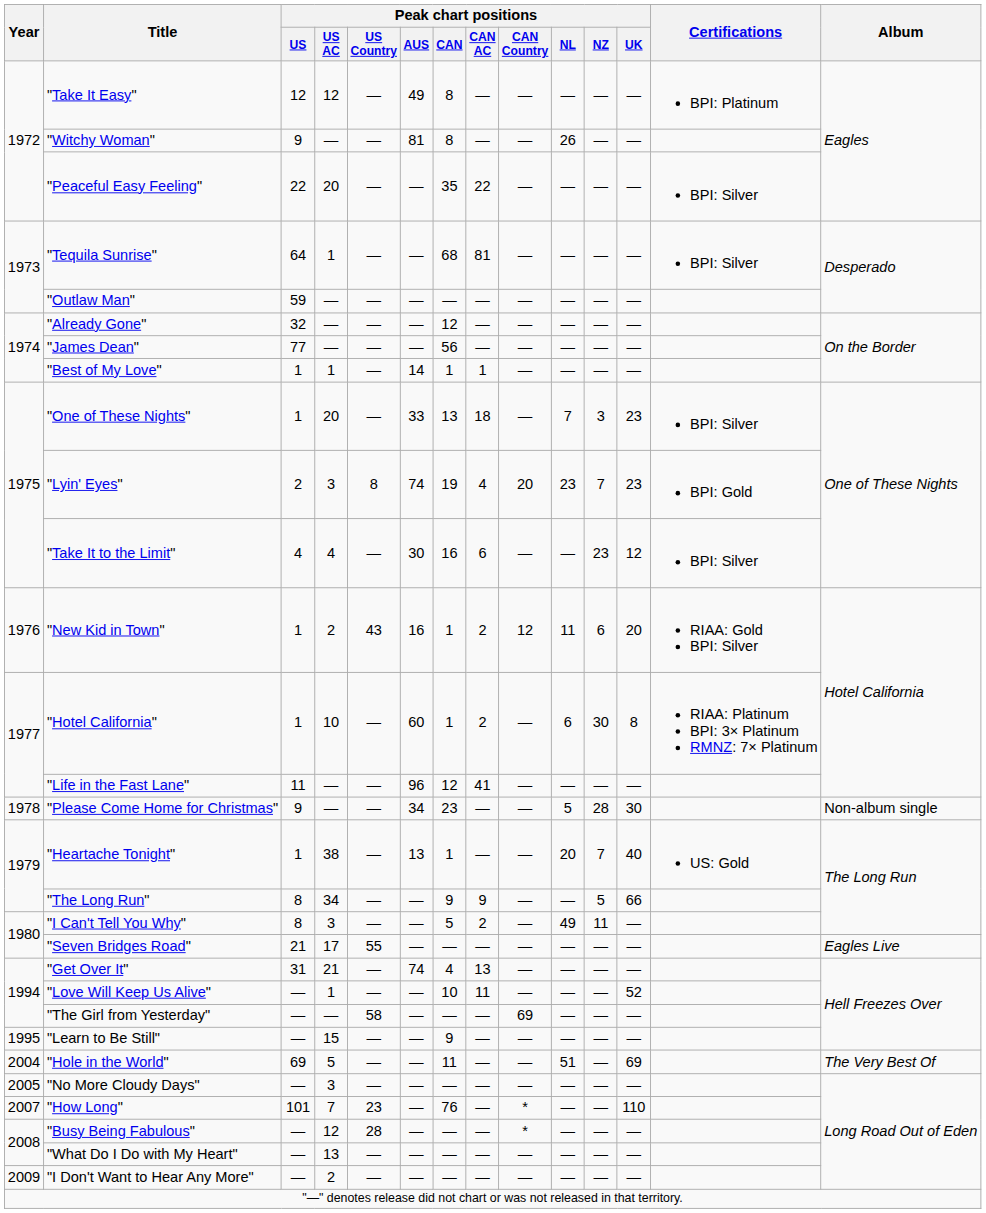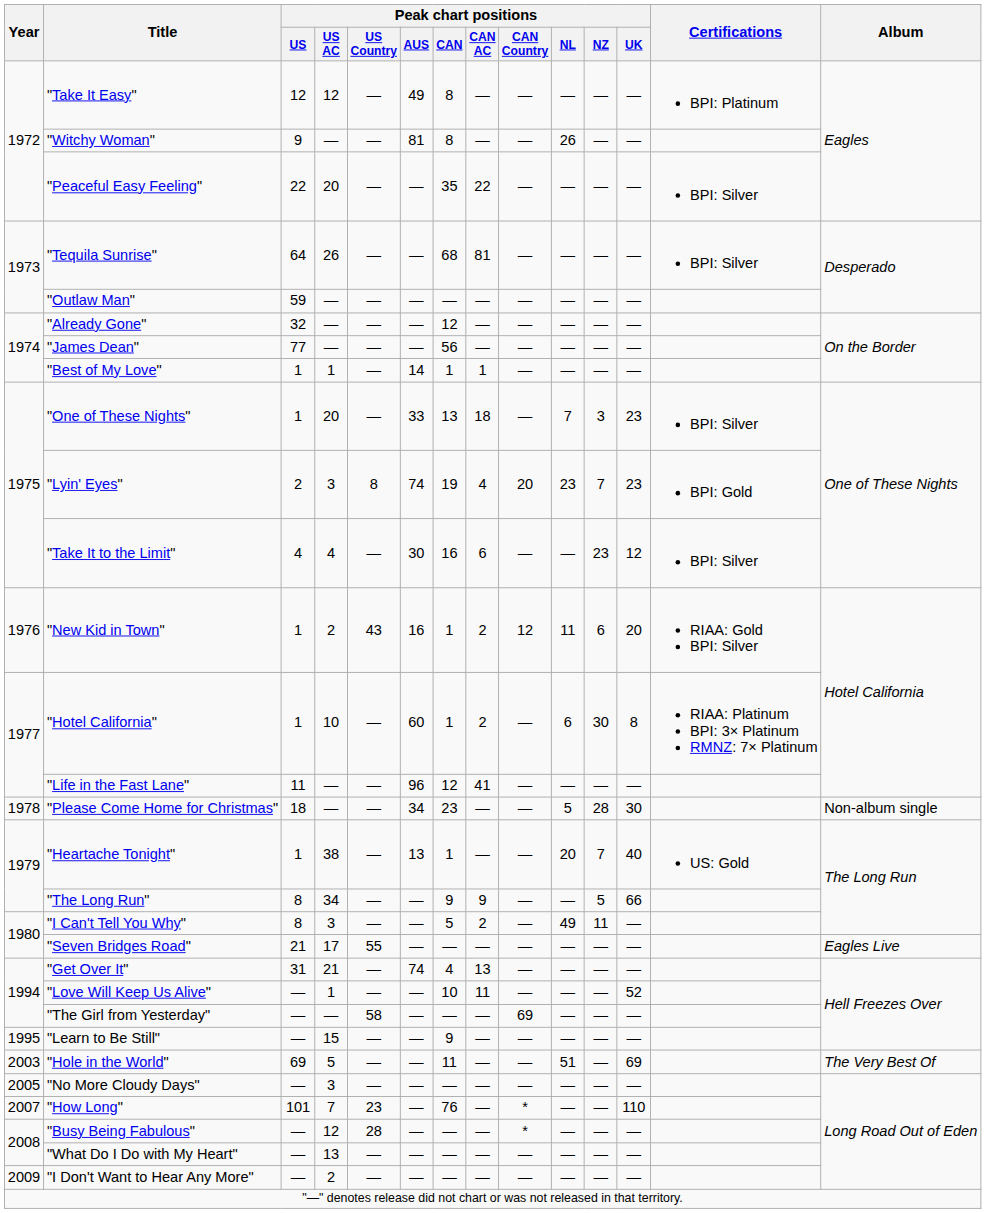 <table class="wikitable" style="text-align:center;">
 <tr>
 <th rowspan="2">Year</th>
 <th rowspan="2">Title</th>
 <th colspan="10">Peak chart positions</th>
 <th rowspan="2"><a href='#'>Certifications</a></th>
 <th rowspan="2">Album</th>
 </tr>
 <tr style="font-size:smaller;">
 <th width="30"><a href='#'>US</a><br></th>
 <th width="30"><a href='#'>US<br>AC</a><br></th>
 <th width="30"><a href='#'>US<br>Country</a><br></th>
 <th width="30"><a href='#'>AUS</a></th>
 <th width="30"><a href='#'>CAN</a><br></th>
 <th width="30"><a href='#'>CAN AC</a><br></th>
 <th width="30"><a href='#'>CAN Country</a><br></th>
 <th width="30"><a href='#'>NL</a><br></th>
 <th width="30"><a href='#'>NZ</a><br></th>
 <th width="30"><a href='#'>UK</a><br></th>
 </tr>
 <tr>
 <td rowspan="3">1972</td>
 <td align="left">"<a href='#'>Take It Easy</a>"</td>
 <td>12</td>
 <td>12</td>
 <td>—</td>
 <td>49</td>
 <td>8</td>
 <td>—</td>
 <td>—</td>
 <td>—</td>
 <td>—</td>
 <td>—</td>
 <td align="left"><br><ul><li>BPI: Platinum</li></ul></td>
 <td rowspan="3" align="left"><em>Eagles</em></td>
 </tr>
 <tr>
 <td align="left">"<a href='#'>Witchy Woman</a>"</td>
 <td>9</td>
 <td>—</td>
 <td>—</td>
 <td>81</td>
 <td>8</td>
 <td>—</td>
 <td>—</td>
 <td>26</td>
 <td>—</td>
 <td>—</td>
 <td></td>
 </tr>
 <tr>
 <td align="left">"<a href='#'>Peaceful Easy Feeling</a>"</td>
 <td>22</td>
 <td>20</td>
 <td>—</td>
 <td>—</td>
 <td>35</td>
 <td>22</td>
 <td>—</td>
 <td>—</td>
 <td>—</td>
 <td>—</td>
 <td align="left"><br><ul><li>BPI: Silver</li></ul></td>
 </tr>
 <tr>
 <td rowspan="2">1973</td>
 <td align="left">"<a href='#'>Tequila Sunrise</a>"</td>
 <td>64</td>
-<td>1</td>
+<td>26</td>
 <td>—</td>
 <td>—</td>
 <td>68</td>
 <td>81</td>
 <td>—</td>
 <td>—</td>
 <td>—</td>
 <td>—</td>
 <td align="left"><br><ul><li>BPI: Silver</li></ul></td>
 <td rowspan="2" align="left"><em>Desperado</em></td>
 </tr>
 <tr>
 <td align="left">"<a href='#'>Outlaw Man</a>"</td>
 <td>59</td>
 <td>—</td>
 <td>—</td>
 <td>—</td>
 <td>—</td>
 <td>—</td>
 <td>—</td>
 <td>—</td>
 <td>—</td>
 <td>—</td>
 <td></td>
 </tr>
 <tr>
 <td rowspan="3">1974</td>
 <td align="left">"<a href='#'>Already Gone</a>"</td>
 <td>32</td>
 <td>—</td>
 <td>—</td>
 <td>—</td>
 <td>12</td>
 <td>—</td>
 <td>—</td>
 <td>—</td>
 <td>—</td>
 <td>—</td>
 <td></td>
 <td rowspan="3" align="left"><em>On the Border</em></td>
 </tr>
 <tr>
 <td align="left">"<a href='#'>James Dean</a>"</td>
 <td>77</td>
 <td>—</td>
 <td>—</td>
 <td>—</td>
 <td>56</td>
 <td>—</td>
 <td>—</td>
 <td>—</td>
 <td>—</td>
 <td>—</td>
 <td></td>
 </tr>
 <tr>
 <td align="left">"<a href='#'>Best of My Love</a>"</td>
 <td>1</td>
 <td>1</td>
 <td>—</td>
 <td>14</td>
 <td>1</td>
 <td>1</td>
 <td>—</td>
 <td>—</td>
 <td>—</td>
 <td>—</td>
 <td></td>
 </tr>
 <tr>
 <td rowspan="3">1975</td>
 <td align="left">"<a href='#'>One of These Nights</a>"</td>
 <td>1</td>
 <td>20</td>
 <td>—</td>
 <td>33</td>
 <td>13</td>
 <td>18</td>
 <td>—</td>
 <td>7</td>
 <td>3</td>
 <td>23</td>
 <td align="left"><br><ul><li>BPI: Silver</li></ul></td>
 <td rowspan="3" align="left"><em>One of These Nights</em></td>
 </tr>
 <tr>
 <td align="left">"<a href='#'>Lyin' Eyes</a>"</td>
 <td>2</td>
 <td>3</td>
 <td>8</td>
 <td>74</td>
 <td>19</td>
 <td>4</td>
 <td>20</td>
 <td>23</td>
 <td>7</td>
 <td>23</td>
 <td align="left"><br><ul><li>BPI: Gold</li></ul></td>
 </tr>
 <tr>
 <td align="left">"<a href='#'>Take It to the Limit</a>"</td>
 <td>4</td>
 <td>4</td>
 <td>—</td>
 <td>30</td>
 <td>16</td>
 <td>6</td>
 <td>—</td>
 <td>—</td>
 <td>23</td>
 <td>12</td>
 <td align="left"><br><ul><li>BPI: Silver</li></ul></td>
 </tr>
 <tr>
 <td>1976</td>
 <td align="left">"<a href='#'>New Kid in Town</a>"</td>
 <td>1</td>
 <td>2</td>
 <td>43</td>
 <td>16</td>
 <td>1</td>
 <td>2</td>
 <td>12</td>
 <td>11</td>
 <td>6</td>
 <td>20</td>
 <td align="left"><br><ul><li>RIAA: Gold</li><li>BPI: Silver</li></ul></td>
 <td rowspan="3" align="left"><em>Hotel California</em></td>
 </tr>
 <tr>
 <td rowspan="2">1977</td>
 <td align="left">"<a href='#'>Hotel California</a>"</td>
 <td>1</td>
 <td>10</td>
 <td>—</td>
 <td>60</td>
 <td>1</td>
 <td>2</td>
 <td>—</td>
 <td>6</td>
 <td>30</td>
 <td>8</td>
 <td align="left"><br><ul><li>RIAA: Platinum</li><li>BPI: 3× Platinum</li><li><a href='#'>RMNZ</a>: 7× Platinum</li></ul></td>
 </tr>
 <tr>
 <td align="left">"<a href='#'>Life in the Fast Lane</a>"</td>
 <td>11</td>
 <td>—</td>
 <td>—</td>
 <td>96</td>
 <td>12</td>
 <td>41</td>
 <td>—</td>
 <td>—</td>
 <td>—</td>
 <td>—</td>
 <td></td>
 </tr>
 <tr>
 <td>1978</td>
 <td align="left">"<a href='#'>Please Come Home for Christmas</a>"</td>
-<td>9</td>
+<td>18</td>
 <td>—</td>
 <td>—</td>
 <td>34<br></td>
 <td>23</td>
 <td>—</td>
 <td>—</td>
 <td>5</td>
 <td>28</td>
 <td>30</td>
 <td></td>
 <td align="left">Non-album single</td>
 </tr>
 <tr>
 <td rowspan="2">1979</td>
 <td align="left">"<a href='#'>Heartache Tonight</a>"</td>
 <td>1</td>
 <td>38</td>
 <td>—</td>
 <td>13</td>
 <td>1</td>
 <td>—</td>
 <td>—</td>
 <td>20</td>
 <td>7</td>
 <td>40</td>
 <td align="left"><br><ul><li>US: Gold</li></ul></td>
 <td rowspan="3" align="left"><em>The Long Run</em></td>
 </tr>
 <tr>
 <td align="left">"<a href='#'>The Long Run</a>"</td>
 <td>8</td>
 <td>34</td>
 <td>—</td>
 <td>—</td>
 <td>9</td>
 <td>9</td>
 <td>—</td>
 <td>—</td>
 <td>5</td>
 <td>66</td>
 <td></td>
 </tr>
 <tr>
 <td rowspan="2">1980</td>
 <td align="left">"<a href='#'>I Can't Tell You Why</a>"</td>
 <td>8</td>
 <td>3</td>
 <td>—</td>
 <td>—</td>
 <td>5</td>
 <td>2</td>
 <td>—</td>
 <td>49</td>
 <td>11</td>
 <td>—</td>
 <td></td>
 </tr>
 <tr>
 <td align="left">"<a href='#'>Seven Bridges Road</a>"</td>
 <td>21</td>
 <td>17</td>
 <td>55</td>
 <td>—</td>
 <td>—</td>
 <td>—</td>
 <td>—</td>
 <td>—</td>
 <td>—</td>
 <td>—</td>
 <td></td>
 <td align="left"><em>Eagles Live</em></td>
 </tr>
 <tr>
 <td rowspan="3">1994</td>
 <td align="left">"<a href='#'>Get Over It</a>"</td>
 <td>31</td>
 <td>21</td>
 <td>—</td>
 <td>74</td>
 <td>4</td>
 <td>13</td>
 <td>—</td>
 <td>—</td>
 <td>—</td>
 <td>—</td>
 <td></td>
 <td rowspan="4" align="left"><em>Hell Freezes Over</em></td>
 </tr>
 <tr>
 <td align="left">"<a href='#'>Love Will Keep Us Alive</a>"</td>
 <td>—</td>
 <td>1</td>
 <td>—</td>
 <td>—</td>
 <td>10</td>
 <td>11</td>
 <td>—</td>
 <td>—</td>
 <td>—</td>
 <td>52</td>
 <td></td>
 </tr>
 <tr>
 <td align="left">"The Girl from Yesterday"</td>
 <td>—</td>
 <td>—</td>
 <td>58</td>
 <td>—</td>
 <td>—</td>
 <td>—</td>
 <td>69</td>
 <td>—</td>
 <td>—</td>
 <td>—</td>
 <td></td>
 </tr>
 <tr>
 <td>1995</td>
 <td align="left">"Learn to Be Still"</td>
 <td>—</td>
 <td>15</td>
 <td>—</td>
 <td>—</td>
 <td>9</td>
 <td>—</td>
 <td>—</td>
 <td>—</td>
 <td>—</td>
 <td>—</td>
 <td></td>
 </tr>
 <tr>
-<td>2004</td>
+<td>2003</td>
 <td align="left">"<a href='#'>Hole in the World</a>"</td>
 <td>69</td>
 <td>5</td>
 <td>—</td>
 <td>—</td>
 <td>11</td>
 <td>—</td>
 <td>—</td>
 <td>51</td>
 <td>—</td>
 <td>69</td>
 <td></td>
 <td align="left"><em>The Very Best Of</em></td>
 </tr>
 <tr>
 <td>2005</td>
 <td align="left">"No More Cloudy Days"</td>
 <td>—</td>
 <td>3</td>
 <td>—</td>
 <td>—</td>
 <td>—</td>
 <td>—</td>
 <td>—</td>
 <td>—</td>
 <td>—</td>
 <td>—</td>
 <td></td>
 <td rowspan="5" align="left"><em>Long Road Out of Eden</em></td>
 </tr>
 <tr>
 <td>2007</td>
 <td align="left">"<a href='#'>How Long</a>"</td>
 <td>101</td>
 <td>7</td>
 <td>23</td>
 <td>—</td>
 <td>76</td>
 <td>—</td>
 <td>*</td>
 <td>—</td>
 <td>—</td>
 <td>110</td>
 <td></td>
 </tr>
 <tr>
 <td rowspan="2">2008</td>
 <td align="left">"<a href='#'>Busy Being Fabulous</a>"</td>
 <td>—</td>
 <td>12</td>
 <td>28</td>
 <td>—</td>
 <td>—</td>
 <td>—</td>
 <td>*</td>
 <td>—</td>
 <td>—</td>
 <td>—</td>
 <td></td>
 </tr>
 <tr>
 <td align="left">"What Do I Do with My Heart"</td>
 <td>—</td>
 <td>13</td>
 <td>—</td>
 <td>—</td>
 <td>—</td>
 <td>—</td>
 <td>—</td>
 <td>—</td>
 <td>—</td>
 <td>—</td>
 <td></td>
 </tr>
 <tr>
 <td>2009</td>
 <td align="left">"I Don't Want to Hear Any More"</td>
 <td>—</td>
 <td>2</td>
 <td>—</td>
 <td>—</td>
 <td>—</td>
 <td>—</td>
 <td>—</td>
 <td>—</td>
 <td>—</td>
 <td>—</td>
 <td></td>
 </tr>
 <tr>
 <td colspan="18" style="font-size:85%">"—" denotes release did not chart or was not released in that territory.</td>
 </tr>
 </table>
